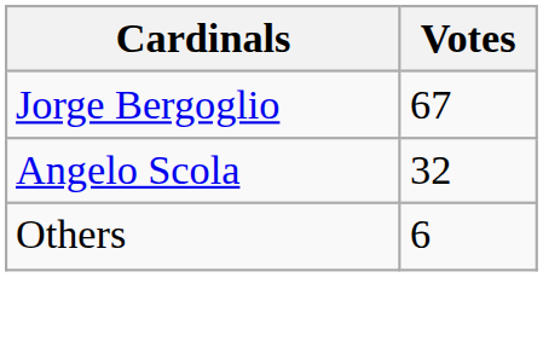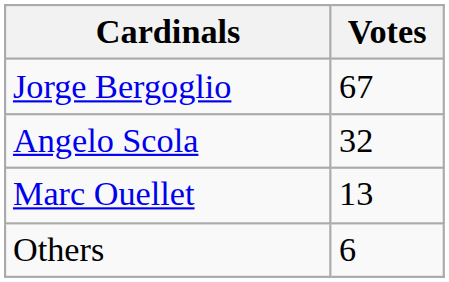 <table class="wikitable">
 <tr>
 <th width="145px">Cardinals</th>
 <th width="45px">Votes</th>
 </tr>
 <tr>
 <td><a href='#'>Jorge Bergoglio</a></td>
 <td><div>67</div></td>
 </tr>
 <tr>
 <td><a href='#'>Angelo Scola</a></td>
 <td><div>32</div></td>
 </tr>
 <tr>
+<td><a href='#'>Marc Ouellet</a></td>
+<td><div>13</div></td>
+</tr>
+<tr>
 <td>Others</td>
 <td><div>6</div></td>
 </tr>
 </table>
